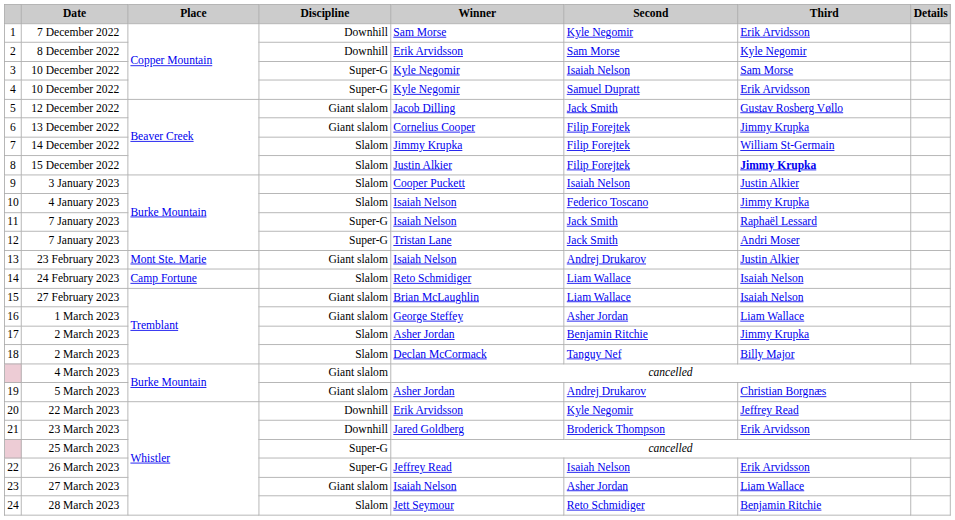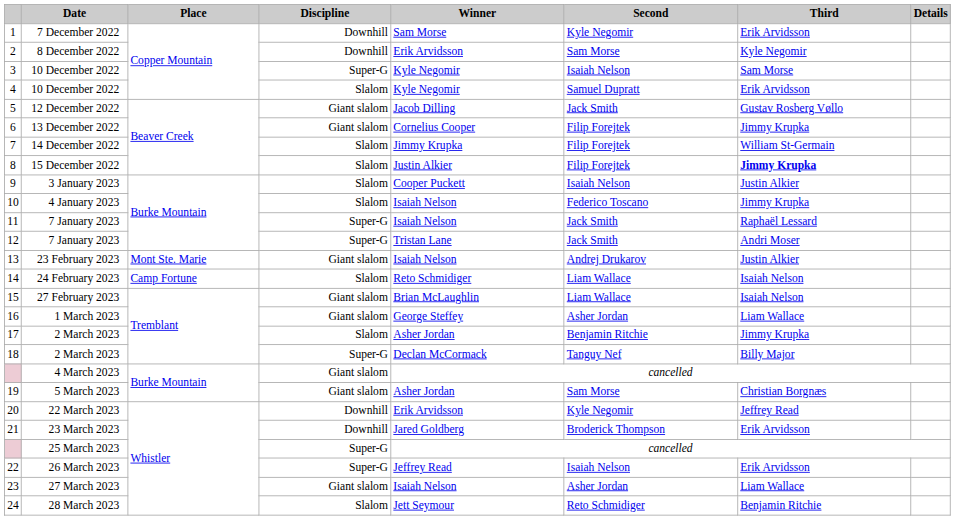 <table class="wikitable plainrowheaders" style="background:#fff; font-size:86%; line-height:16px; border:grey solid 1px; border-collapse:collapse;">
 <tr style="background:#ccc; text-align:center;">
 <th scope="col" style="background:#ccc; width=30 px;"></th>
 <th scope="col" style="background:#ccc; width:120px;">Date</th>
 <th scope="col" style="background:#ccc; width:150px;">Place</th>
 <th scope="col" style="background:#ccc; width:150px;">Discipline</th>
 <th scope="col" style="background:#ccc; width:200px;">Winner</th>
 <th scope="col" style="background:#ccc; width:200px;">Second</th>
 <th scope="col" style="background:#ccc; width:200px;">Third</th>
 <th scope="col" style="background:#ccc; width:10px;">Details</th>
 </tr>
 <tr>
 <td align=center>1</td>
 <td align=right>7 December 2022  </td>
 <td rowspan=4> <a href='#'>Copper Mountain</a></td>
 <td align=right>Downhill</td>
 <td> <a href='#'>Sam Morse</a></td>
 <td> <a href='#'>Kyle Negomir</a></td>
 <td> <a href='#'>Erik Arvidsson</a></td>
 <td></td>
 </tr>
 <tr>
 <td align=center>2</td>
 <td align=right>8 December 2022  </td>
 <td align=right>Downhill</td>
 <td> <a href='#'>Erik Arvidsson</a></td>
 <td> <a href='#'>Sam Morse</a></td>
 <td> <a href='#'>Kyle Negomir</a></td>
 <td></td>
 </tr>
 <tr>
 <td align=center>3</td>
 <td align=right>10 December 2022  </td>
 <td align=right>Super-G</td>
 <td> <a href='#'>Kyle Negomir</a></td>
 <td> <a href='#'>Isaiah Nelson</a></td>
 <td> <a href='#'>Sam Morse</a></td>
 <td></td>
 </tr>
 <tr>
 <td align=center>4</td>
 <td align=right>10 December 2022  </td>
-<td align=right>Super-G</td>
+<td align=right>Slalom</td>
 <td> <a href='#'>Kyle Negomir</a></td>
 <td> <a href='#'>Samuel Dupratt</a></td>
 <td> <a href='#'>Erik Arvidsson</a></td>
 <td></td>
 </tr>
 <tr>
 <td align=center>5</td>
 <td align=right>12 December 2022  </td>
 <td rowspan=4> <a href='#'>Beaver Creek</a></td>
 <td align=right>Giant slalom</td>
 <td> <a href='#'>Jacob Dilling</a></td>
 <td> <a href='#'>Jack Smith</a></td>
 <td> <a href='#'>Gustav Rosberg Vøllo</a></td>
 <td></td>
 </tr>
 <tr>
 <td align=center>6</td>
 <td align=right>13 December 2022  </td>
 <td align=right>Giant slalom</td>
 <td> <a href='#'>Cornelius Cooper</a></td>
 <td> <a href='#'>Filip Forejtek</a></td>
 <td> <a href='#'>Jimmy Krupka</a></td>
 <td></td>
 </tr>
 <tr>
 <td align=center>7</td>
 <td align=right>14 December 2022  </td>
 <td align=right>Slalom</td>
 <td> <a href='#'>Jimmy Krupka</a></td>
 <td> <a href='#'>Filip Forejtek</a></td>
 <td> <a href='#'>William St-Germain</a></td>
 <td></td>
 </tr>
 <tr>
 <td align=center>8</td>
 <td align=right>15 December 2022  </td>
 <td align=right>Slalom</td>
 <td> <a href='#'>Justin Alkier</a></td>
 <td> <a href='#'>Filip Forejtek</a></td>
 <td><strong> <a href='#'>Jimmy Krupka</a></strong></td>
 <td></td>
 </tr>
 <tr>
 <td align=center>9</td>
 <td align=right>3 January 2023  </td>
 <td rowspan=4> <a href='#'>Burke Mountain</a></td>
 <td align=right>Slalom</td>
 <td> <a href='#'>Cooper Puckett</a></td>
 <td> <a href='#'>Isaiah Nelson</a></td>
 <td> <a href='#'>Justin Alkier</a></td>
 <td></td>
 </tr>
 <tr>
 <td align=center>10</td>
 <td align=right>4 January 2023  </td>
 <td align=right>Slalom</td>
 <td> <a href='#'>Isaiah Nelson</a></td>
 <td> <a href='#'>Federico Toscano</a></td>
 <td> <a href='#'>Jimmy Krupka</a></td>
 <td></td>
 </tr>
 <tr>
 <td align=center>11</td>
 <td align=right>7 January 2023  </td>
 <td align=right>Super-G</td>
 <td> <a href='#'>Isaiah Nelson</a></td>
 <td> <a href='#'>Jack Smith</a></td>
 <td> <a href='#'>Raphaël Lessard</a></td>
 <td></td>
 </tr>
 <tr>
 <td align=center>12</td>
 <td align=right>7 January 2023  </td>
 <td align=right>Super-G</td>
 <td> <a href='#'>Tristan Lane</a></td>
 <td> <a href='#'>Jack Smith</a></td>
 <td> <a href='#'>Andri Moser</a></td>
 <td></td>
 </tr>
 <tr>
 <td align=center>13</td>
 <td align=right>23 February 2023  </td>
 <td> <a href='#'>Mont Ste. Marie</a></td>
 <td align=right>Giant slalom</td>
 <td> <a href='#'>Isaiah Nelson</a></td>
 <td> <a href='#'>Andrej Drukarov</a></td>
 <td> <a href='#'>Justin Alkier</a></td>
 <td></td>
 </tr>
 <tr>
 <td align=center>14</td>
 <td align=right>24 February 2023  </td>
 <td> <a href='#'>Camp Fortune</a></td>
 <td align=right>Slalom</td>
 <td> <a href='#'>Reto Schmidiger</a></td>
 <td> <a href='#'>Liam Wallace</a></td>
 <td> <a href='#'>Isaiah Nelson</a></td>
 <td></td>
 </tr>
 <tr>
 <td align=center>15</td>
 <td align=right>27 February 2023  </td>
 <td rowspan=4> <a href='#'>Tremblant</a></td>
 <td align=right>Giant slalom</td>
 <td> <a href='#'>Brian McLaughlin</a></td>
 <td> <a href='#'>Liam Wallace</a></td>
 <td> <a href='#'>Isaiah Nelson</a></td>
 <td></td>
 </tr>
 <tr>
 <td align=center>16</td>
 <td align=right>1 March 2023  </td>
 <td align=right>Giant slalom</td>
 <td> <a href='#'>George Steffey</a></td>
 <td> <a href='#'>Asher Jordan</a></td>
 <td> <a href='#'>Liam Wallace</a></td>
 <td></td>
 </tr>
 <tr>
 <td align=center>17</td>
 <td align=right>2 March 2023  </td>
 <td align=right>Slalom</td>
 <td> <a href='#'>Asher Jordan</a></td>
 <td> <a href='#'>Benjamin Ritchie</a></td>
 <td> <a href='#'>Jimmy Krupka</a></td>
 <td></td>
 </tr>
 <tr>
 <td align=center>18</td>
 <td align=right>2 March 2023  </td>
-<td align=right>Slalom</td>
+<td align=right>Super-G</td>
 <td> <a href='#'>Declan McCormack</a></td>
 <td> <a href='#'>Tanguy Nef</a></td>
 <td> <a href='#'>Billy Major</a></td>
 <td></td>
 </tr>
 <tr>
 <td bgcolor="EDCCD5"></td>
 <td align=right>4 March 2023  </td>
 <td rowspan=2> <a href='#'>Burke Mountain</a></td>
 <td align=right>Giant slalom</td>
 <td colspan=4 align=center><em>cancelled</em></td>
 </tr>
 <tr>
 <td align=center>19</td>
 <td align=right>5 March 2023  </td>
 <td align=right>Giant slalom</td>
 <td> <a href='#'>Asher Jordan</a></td>
-<td> <a href='#'>Andrej Drukarov</a></td>
+<td> <a href='#'>Sam Morse</a></td>
 <td> <a href='#'>Christian Borgnæs</a></td>
 <td></td>
 </tr>
 <tr>
 <td align=center>20</td>
 <td align=right>22 March 2023  </td>
 <td rowspan=6> <a href='#'>Whistler</a></td>
 <td align=right>Downhill</td>
 <td> <a href='#'>Erik Arvidsson</a></td>
 <td> <a href='#'>Kyle Negomir</a></td>
 <td> <a href='#'>Jeffrey Read</a></td>
 <td></td>
 </tr>
 <tr>
 <td align=center>21</td>
 <td align=right>23 March 2023  </td>
 <td align=right>Downhill</td>
 <td> <a href='#'>Jared Goldberg</a></td>
 <td> <a href='#'>Broderick Thompson</a></td>
 <td> <a href='#'>Erik Arvidsson</a></td>
 <td></td>
 </tr>
 <tr>
 <td bgcolor="EDCCD5"></td>
 <td align=right>25 March 2023  </td>
 <td align=right>Super-G</td>
 <td colspan=4 align=center><em>cancelled</em></td>
 </tr>
 <tr>
 <td align=center>22</td>
 <td align=right>26 March 2023  </td>
 <td align=right>Super-G</td>
 <td> <a href='#'>Jeffrey Read</a></td>
 <td> <a href='#'>Isaiah Nelson</a></td>
 <td> <a href='#'>Erik Arvidsson</a></td>
 <td></td>
 </tr>
 <tr>
 <td align=center>23</td>
 <td align=right>27 March 2023  </td>
 <td align=right>Giant slalom</td>
 <td> <a href='#'>Isaiah Nelson</a></td>
 <td> <a href='#'>Asher Jordan</a></td>
 <td> <a href='#'>Liam Wallace</a></td>
 <td></td>
 </tr>
 <tr>
 <td align=center>24</td>
 <td align=right>28 March 2023  </td>
 <td align=right>Slalom</td>
 <td> <a href='#'>Jett Seymour</a></td>
 <td> <a href='#'>Reto Schmidiger</a></td>
 <td> <a href='#'>Benjamin Ritchie</a></td>
 <td></td>
 </tr>
 </table>
